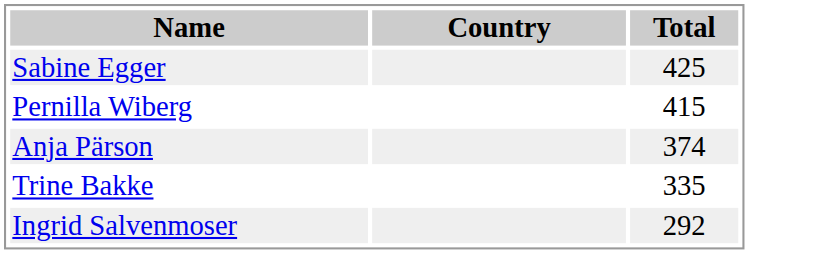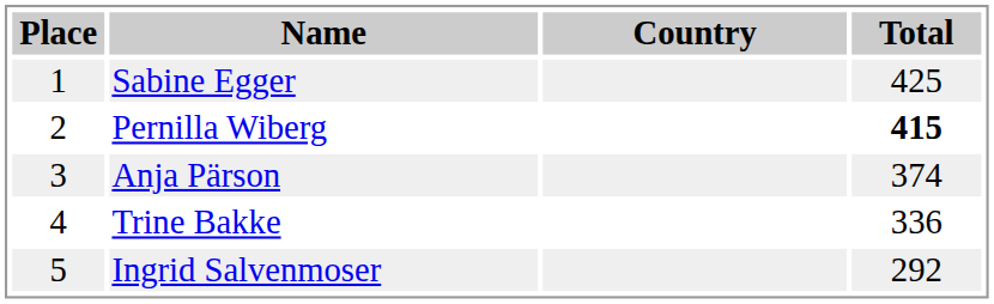 <table border="0" style="border: 1px solid #999; background-color:#FFFFFF; text-align:center; font-size:86%; line-height:15px;">
 <tr align="center" bgcolor="#CCCCCC">
+<th width=35>Place</th>
 <th width=170>Name</th>
 <th width=120>Country</th>
 <th width=50>Total</th>
 </tr>
 <tr bgcolor="#EFEFEF">
+<td>1</td>
 <td align="left"><a href='#'>Sabine Egger</a></td>
 <td align="left"></td>
 <td>425</td>
 </tr>
 <tr>
+<td>2</td>
 <td align="left"><a href='#'>Pernilla Wiberg</a></td>
 <td align="left"></td>
-<td>415</td>
+<td><strong>415</strong></td>
 </tr>
 <tr bgcolor="#EFEFEF">
+<td>3</td>
 <td align="left"><a href='#'>Anja Pärson</a></td>
 <td align="left"></td>
 <td>374</td>
 </tr>
 <tr>
+<td>4</td>
 <td align="left"><a href='#'>Trine Bakke</a></td>
 <td align="left"></td>
-<td>335</td>
+<td>336</td>
 </tr>
 <tr bgcolor="#EFEFEF">
+<td>5</td>
 <td align="left"><a href='#'>Ingrid Salvenmoser</a></td>
 <td align="left"></td>
 <td>292</td>
 </tr>
 </table>
